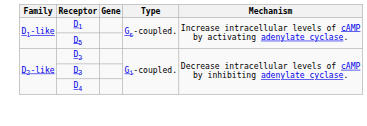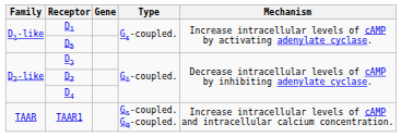 <table class="wikitable" style="float:right; margin-left:10px; text-align:center;">
 <tr>
 <th scope="col">Family</th>
 <th scope="col">Receptor</th>
 <th scope="col">Gene</th>
 <th scope="col">Type</th>
 <th scope="col">Mechanism</th>
 </tr>
 <tr>
 <td rowspan=2><a href='#'>D<sub>1</sub>-like</a></td>
 <td><a href='#'>D<sub>1</sub></a></td>
 <td></td>
 <td rowspan=2><a href='#'>G<sub>s</sub></a>-coupled.</td>
 <td rowspan=2>Increase intracellular levels of <a href='#'>cAMP</a><br> by activating <a href='#'>adenylate cyclase</a>.</td>
 </tr>
 <tr>
 <td><a href='#'>D<sub>5</sub></a></td>
 <td></td>
 </tr>
 <tr>
 <td rowspan=3><a href='#'>D<sub>2</sub>-like</a></td>
 <td><a href='#'>D<sub>2</sub></a></td>
 <td></td>
 <td rowspan=3><a href='#'>G<sub>i</sub></a>-coupled.</td>
 <td rowspan=3>Decrease intracellular levels of <a href='#'>cAMP</a><br> by inhibiting <a href='#'>adenylate cyclase</a>.</td>
 </tr>
 <tr>
 <td><a href='#'>D<sub>3</sub></a></td>
 <td></td>
 </tr>
 <tr>
 <td><a href='#'>D<sub>4</sub></a></td>
 <td></td>
 </tr>
+<tr>
+<td><a href='#'>TAAR</a></td>
+<td><a href='#'>TAAR1</a></td>
+<td></td>
+<td><a href='#'>G<sub>s</sub></a>-coupled.<br><a href='#'>G<sub>q</sub></a>-coupled.</td>
+<td>Increase intracellular levels of <a href='#'>cAMP</a><br> and intracellular calcium concentration.</td>
+</tr>
 </table>
